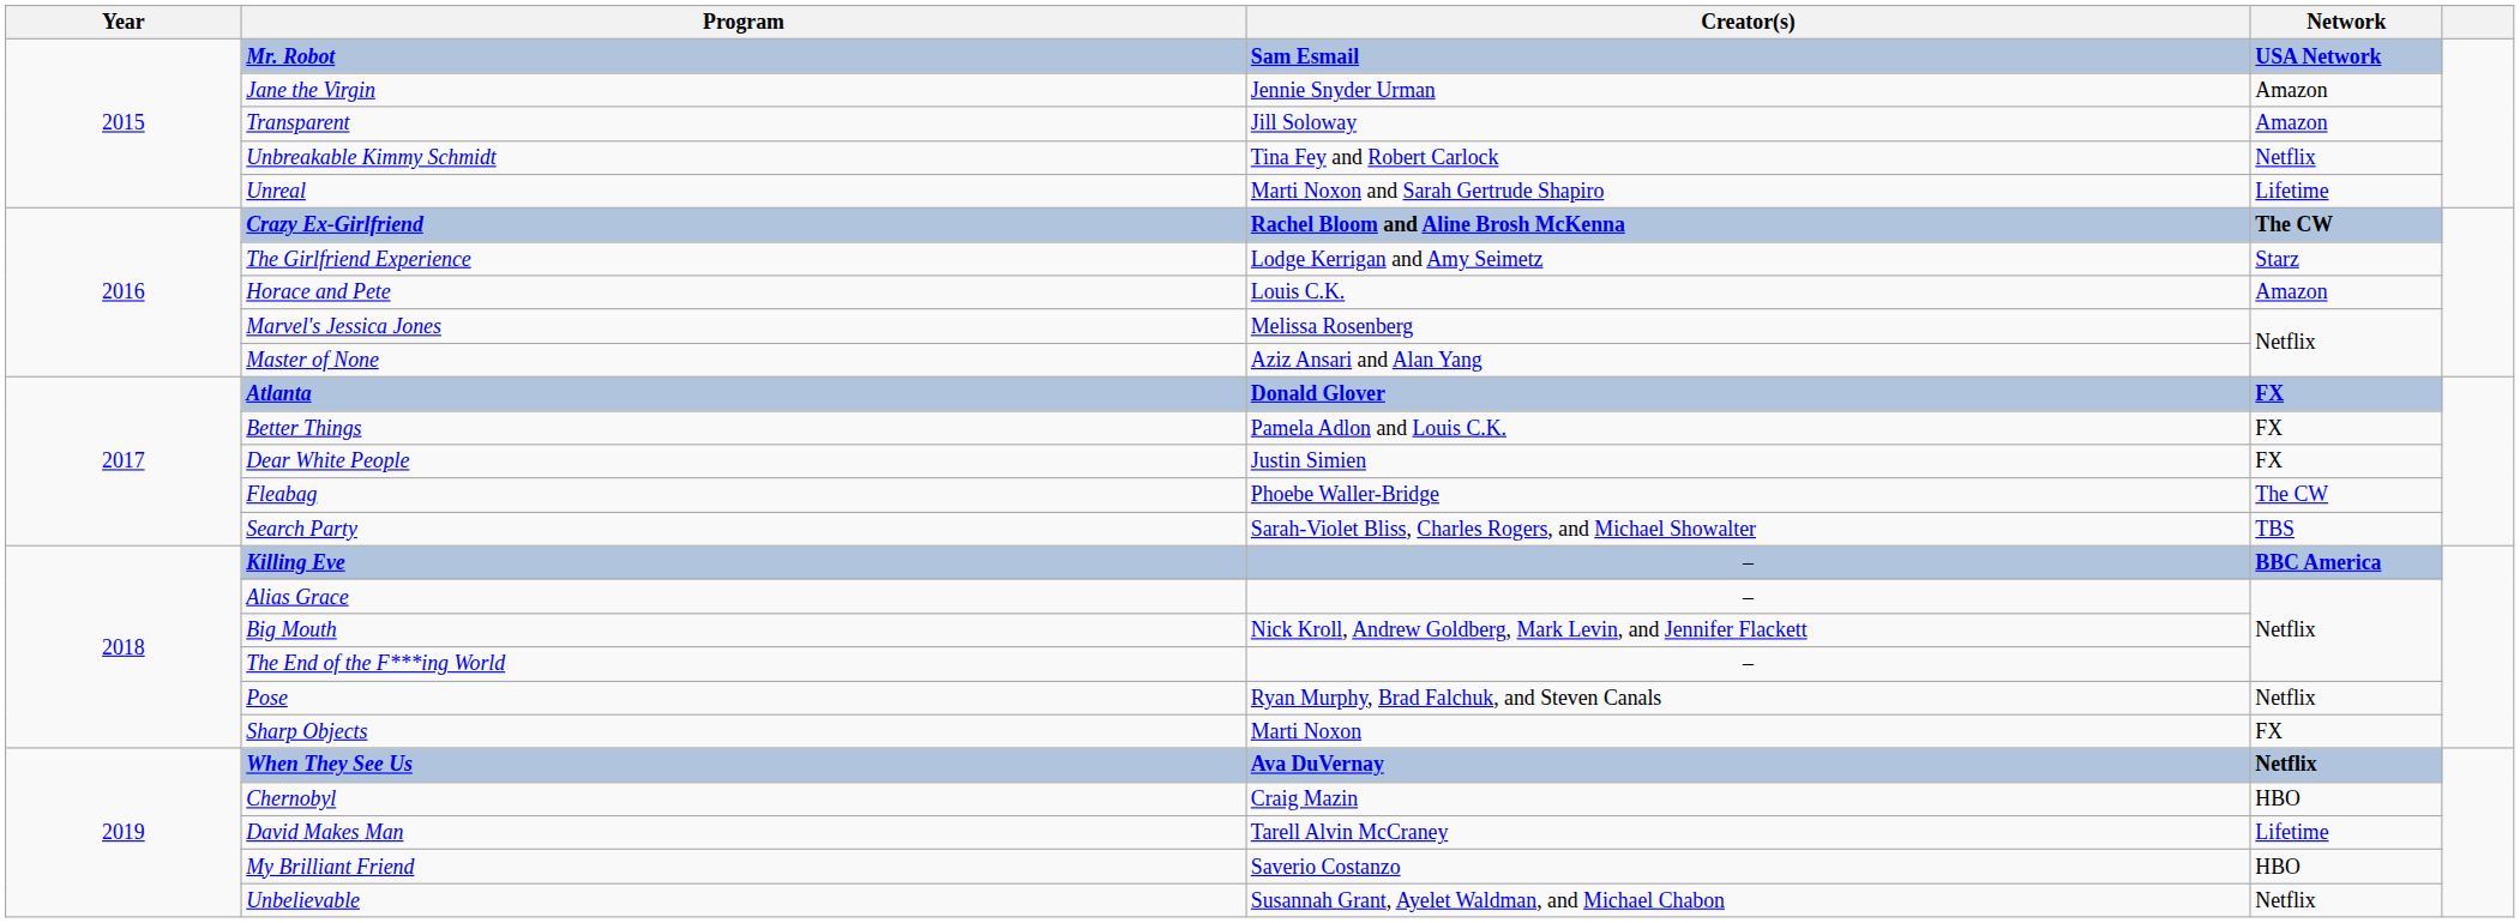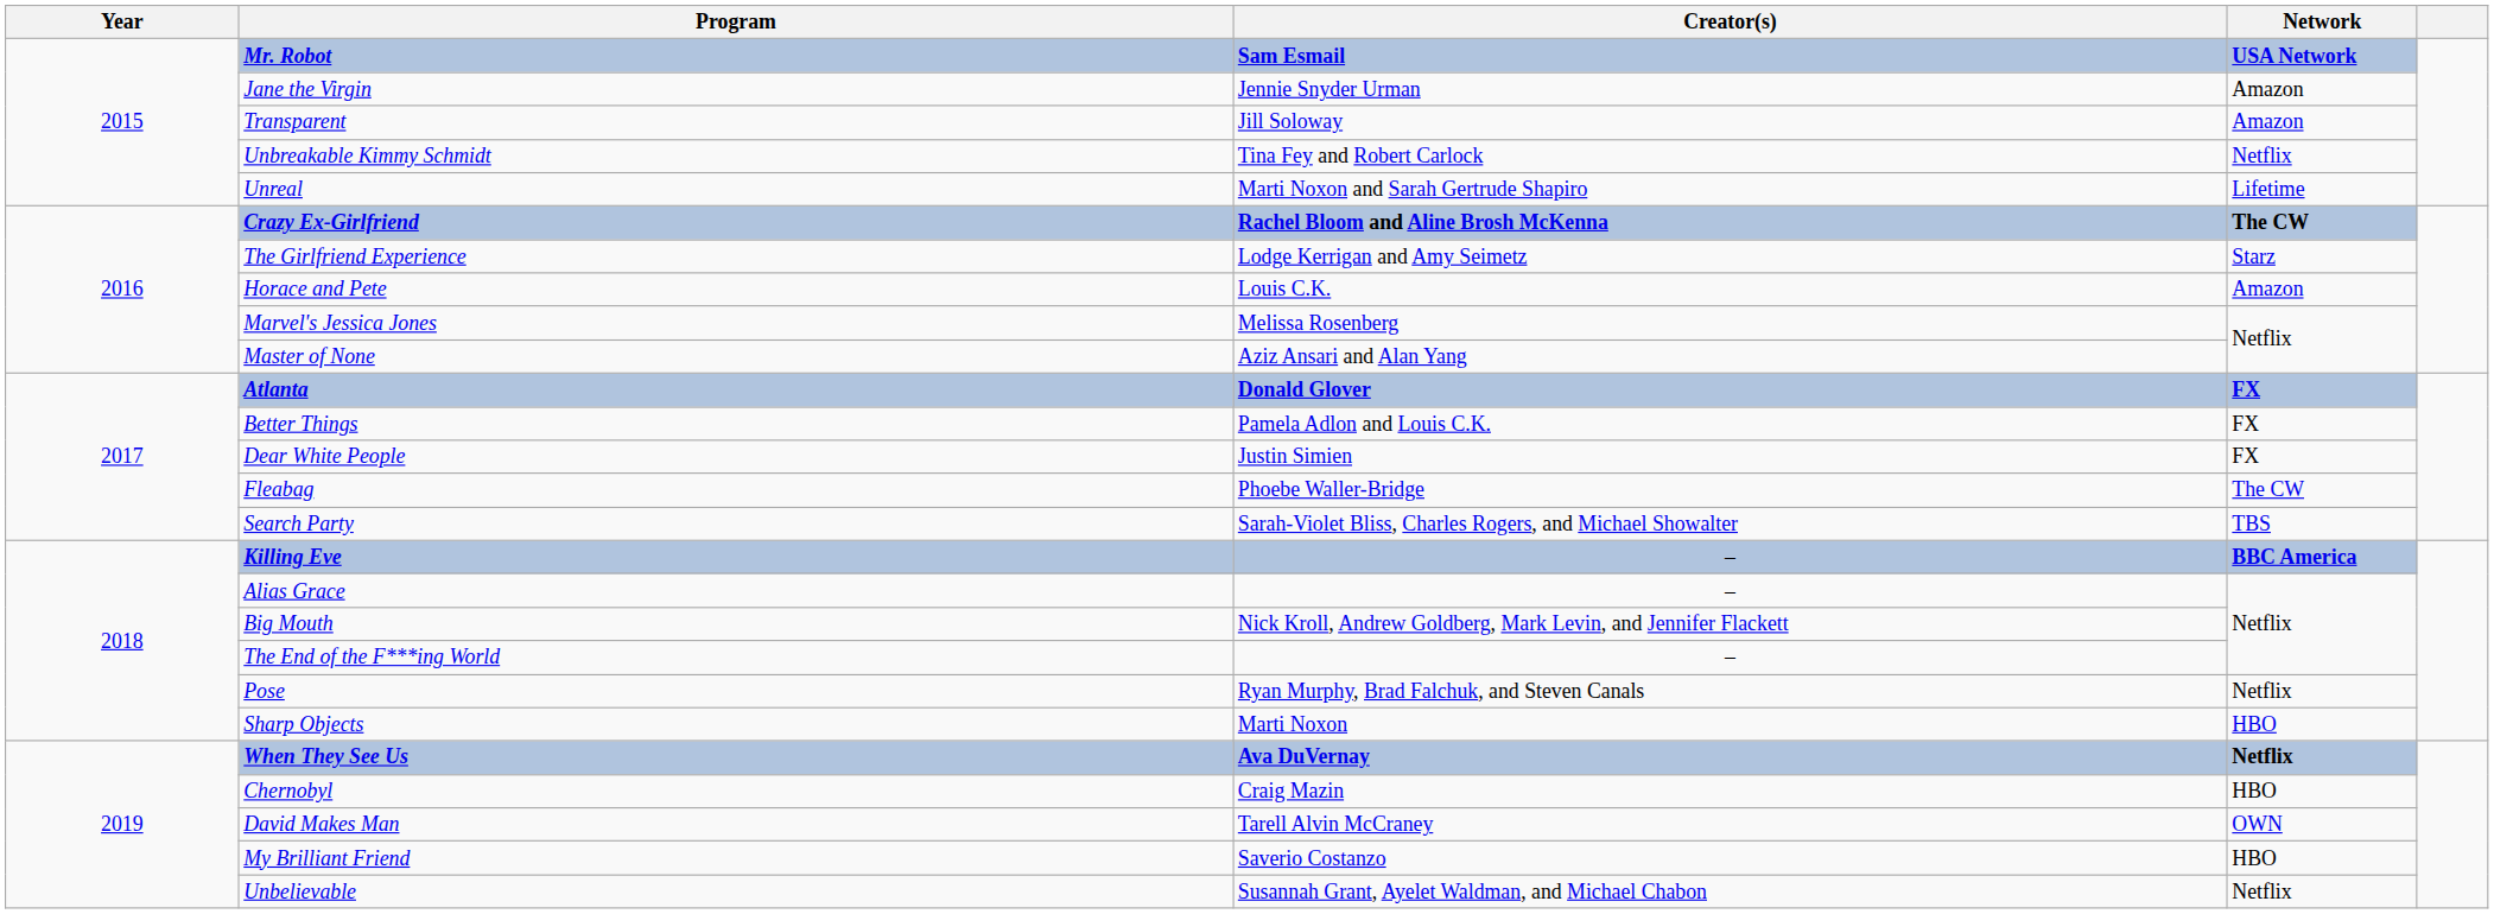 <table class="wikitable" width="95%" cellpadding="5">
 <tr>
 <th width="100"><strong>Year</strong></th>
 <th width="450"><strong>Program</strong></th>
 <th width="450"><strong>Creator(s)</strong></th>
 <th width="80"><strong>Network</strong></th>
 <th width="25"><strong></strong></th>
 </tr>
 <tr>
 <td rowspan="5" style="text-align:center;"><a href='#'>2015</a></td>
 <td style="background:#B0C4DE"><strong><em><a href='#'>Mr. Robot</a></em></strong></td>
 <td style="background:#B0C4DE"><strong><a href='#'>Sam Esmail</a></strong></td>
 <td style="background:#B0C4DE"><strong><a href='#'>USA Network</a></strong></td>
 <td rowspan="5" style="text-align:center;"></td>
 </tr>
 <tr>
 <td><em><a href='#'>Jane the Virgin</a></em></td>
 <td><a href='#'>Jennie Snyder Urman</a></td>
 <td>Amazon</td>
 </tr>
 <tr>
 <td><em><a href='#'>Transparent</a></em></td>
 <td><a href='#'>Jill Soloway</a></td>
 <td><a href='#'>Amazon</a></td>
 </tr>
 <tr>
 <td><em><a href='#'>Unbreakable Kimmy Schmidt</a></em></td>
 <td><a href='#'>Tina Fey</a> and <a href='#'>Robert Carlock</a></td>
 <td><a href='#'>Netflix</a></td>
 </tr>
 <tr>
 <td><em><a href='#'>Unreal</a></em></td>
 <td><a href='#'>Marti Noxon</a> and <a href='#'>Sarah Gertrude Shapiro</a></td>
 <td><a href='#'>Lifetime</a></td>
 </tr>
 <tr>
 <td rowspan="5" style="text-align:center;"><a href='#'>2016</a></td>
 <td style="background:#B0C4DE"><strong><em><a href='#'>Crazy Ex-Girlfriend</a></em></strong></td>
 <td style="background:#B0C4DE"><strong><a href='#'>Rachel Bloom</a> and <a href='#'>Aline Brosh McKenna</a></strong></td>
 <td style="background:#B0C4DE"><strong>The CW</strong></td>
 <td rowspan="5" style="text-align:center;"></td>
 </tr>
 <tr>
 <td><em><a href='#'>The Girlfriend Experience</a></em></td>
 <td><a href='#'>Lodge Kerrigan</a> and <a href='#'>Amy Seimetz</a></td>
 <td><a href='#'>Starz</a></td>
 </tr>
 <tr>
 <td><em><a href='#'>Horace and Pete</a></em></td>
 <td><a href='#'>Louis C.K.</a></td>
 <td><a href='#'>Amazon</a></td>
 </tr>
 <tr>
 <td><em><a href='#'>Marvel's Jessica Jones</a></em></td>
 <td><a href='#'>Melissa Rosenberg</a></td>
 <td rowspan=2>Netflix</td>
 </tr>
 <tr>
 <td><em><a href='#'>Master of None</a></em></td>
 <td><a href='#'>Aziz Ansari</a> and <a href='#'>Alan Yang</a></td>
 </tr>
 <tr>
 <td rowspan="5" style="text-align:center;"><a href='#'>2017</a></td>
 <td style="background:#B0C4DE"><strong><em><a href='#'>Atlanta</a></em></strong></td>
 <td style="background:#B0C4DE"><strong><a href='#'>Donald Glover</a></strong></td>
 <td style="background:#B0C4DE"><strong><a href='#'>FX</a></strong></td>
 <td rowspan="5" style="text-align:center;"></td>
 </tr>
 <tr>
 <td><em><a href='#'>Better Things</a></em></td>
 <td><a href='#'>Pamela Adlon</a> and <a href='#'>Louis C.K.</a></td>
 <td>FX</td>
 </tr>
 <tr>
 <td><em><a href='#'>Dear White People</a></em></td>
 <td><a href='#'>Justin Simien</a></td>
 <td>FX</td>
 </tr>
 <tr>
 <td><em><a href='#'>Fleabag</a></em></td>
 <td><a href='#'>Phoebe Waller-Bridge</a></td>
 <td><a href='#'>The CW</a></td>
 </tr>
 <tr>
 <td><em><a href='#'>Search Party</a></em></td>
 <td><a href='#'>Sarah-Violet Bliss</a>, <a href='#'>Charles Rogers</a>, and <a href='#'>Michael Showalter</a></td>
 <td><a href='#'>TBS</a></td>
 </tr>
 <tr>
 <td rowspan="6" style="text-align:center;"><a href='#'>2018</a></td>
 <td style="background:#B0C4DE"><strong><em><a href='#'>Killing Eve</a></em></strong></td>
 <td style="background:#B0C4DE;text-align:center;">–</td>
 <td style="background:#B0C4DE"><strong><a href='#'>BBC America</a></strong></td>
 <td rowspan="6" style="text-align:center;"></td>
 </tr>
 <tr>
 <td><em><a href='#'>Alias Grace</a></em></td>
 <td style="text-align:center;">–</td>
 <td rowspan=3>Netflix</td>
 </tr>
 <tr>
 <td><em><a href='#'>Big Mouth</a></em></td>
 <td><a href='#'>Nick Kroll</a>, <a href='#'>Andrew Goldberg</a>, <a href='#'>Mark Levin</a>, and <a href='#'>Jennifer Flackett</a></td>
 </tr>
 <tr>
 <td><em><a href='#'>The End of the F***ing World</a></em></td>
 <td style="text-align:center;">–</td>
 </tr>
 <tr>
 <td><em><a href='#'>Pose</a></em></td>
 <td><a href='#'>Ryan Murphy</a>, <a href='#'>Brad Falchuk</a>, and Steven Canals</td>
 <td>Netflix</td>
 </tr>
 <tr>
 <td><em><a href='#'>Sharp Objects</a></em></td>
 <td><a href='#'>Marti Noxon</a></td>
-<td>FX</td>
+<td><a href='#'>HBO</a></td>
 </tr>
 <tr>
 <td rowspan="5" style="text-align:center;"><a href='#'>2019</a></td>
 <td style="background:#B0C4DE"><strong><em><a href='#'>When They See Us</a></em></strong></td>
 <td style="background:#B0C4DE"><strong><a href='#'>Ava DuVernay</a></strong></td>
 <td style="background:#B0C4DE"><strong>Netflix</strong></td>
 <td rowspan="5" style="text-align:center;"></td>
 </tr>
 <tr>
 <td><em><a href='#'>Chernobyl</a></em></td>
 <td><a href='#'>Craig Mazin</a></td>
 <td>HBO</td>
 </tr>
 <tr>
 <td><em><a href='#'>David Makes Man</a></em></td>
 <td><a href='#'>Tarell Alvin McCraney</a></td>
-<td><a href='#'>Lifetime</a></td>
+<td><a href='#'>OWN</a></td>
 </tr>
 <tr>
 <td><em><a href='#'>My Brilliant Friend</a></em></td>
 <td><a href='#'>Saverio Costanzo</a></td>
 <td>HBO</td>
 </tr>
 <tr>
 <td><em><a href='#'>Unbelievable</a></em></td>
 <td><a href='#'>Susannah Grant</a>, <a href='#'>Ayelet Waldman</a>, and <a href='#'>Michael Chabon</a></td>
 <td>Netflix</td>
 </tr>
 </table>
